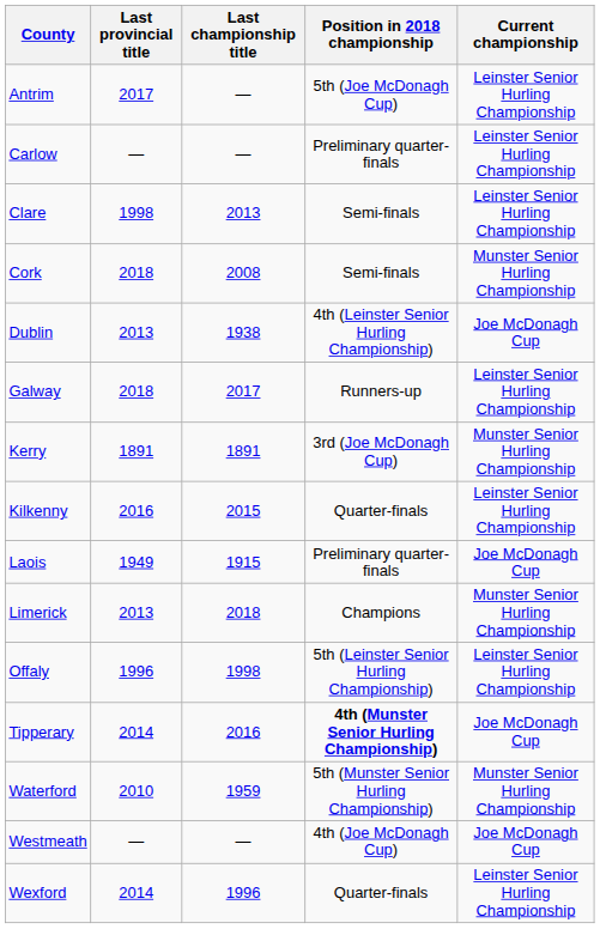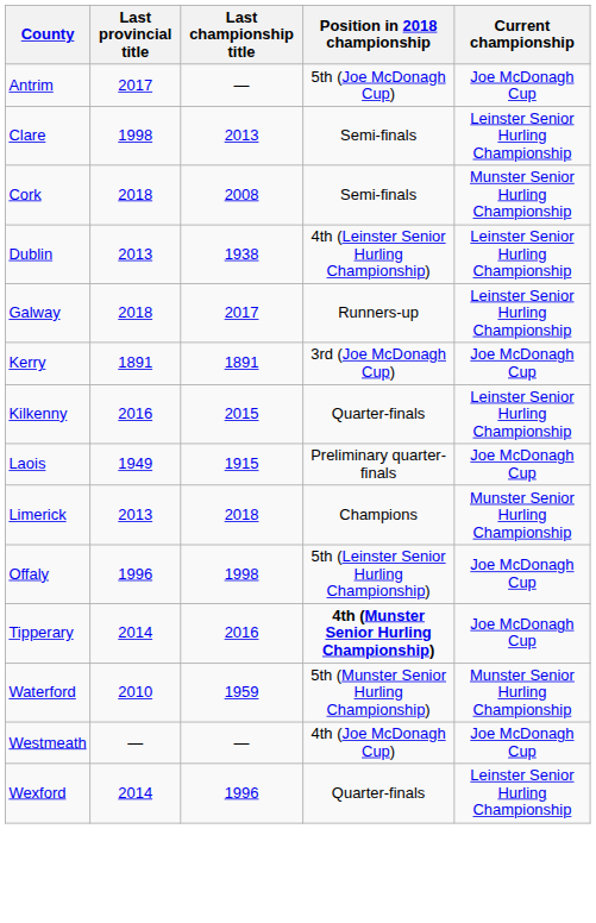 <table class="wikitable sortable" style="text-align:center">
 <tr>
 <th><a href='#'>County</a></th>
 <th>Last provincial title</th>
 <th>Last championship title</th>
 <th>Position in <a href='#'>2018</a> championship</th>
 <th>Current championship</th>
 </tr>
 <tr>
 <td style="text-align:left"> <a href='#'>Antrim</a></td>
 <td><a href='#'>2017</a></td>
 <td>—</td>
 <td>5th (<a href='#'>Joe McDonagh Cup</a>)</td>
-<td><a href='#'>Leinster Senior Hurling Championship</a></td>
-</tr>
-<tr>
-<td style="text-align:left"> <a href='#'>Carlow</a></td>
-<td>—</td>
-<td>—</td>
-<td>Preliminary quarter-finals</td>
-<td><a href='#'>Leinster Senior Hurling Championship</a></td>
+<td><a href='#'>Joe McDonagh Cup</a></td>
 </tr>
 <tr>
 <td style="text-align:left"> <a href='#'>Clare</a></td>
 <td><a href='#'>1998</a></td>
 <td><a href='#'>2013</a></td>
 <td>Semi-finals</td>
 <td><a href='#'>Leinster Senior Hurling Championship</a></td>
 </tr>
 <tr>
 <td style="text-align:left"> <a href='#'>Cork</a></td>
 <td><a href='#'>2018</a></td>
 <td><a href='#'>2008</a></td>
 <td>Semi-finals</td>
 <td><a href='#'>Munster Senior Hurling Championship</a></td>
 </tr>
 <tr>
 <td style="text-align:left"> <a href='#'>Dublin</a></td>
 <td><a href='#'>2013</a></td>
 <td><a href='#'>1938</a></td>
 <td>4th (<a href='#'>Leinster Senior Hurling Championship</a>)</td>
-<td><a href='#'>Joe McDonagh Cup</a></td>
+<td><a href='#'>Leinster Senior Hurling Championship</a></td>
 </tr>
 <tr>
 <td style="text-align:left"> <a href='#'>Galway</a></td>
 <td><a href='#'>2018</a></td>
 <td><a href='#'>2017</a></td>
 <td>Runners-up</td>
 <td><a href='#'>Leinster Senior Hurling Championship</a></td>
 </tr>
 <tr>
 <td style="text-align:left"> <a href='#'>Kerry</a></td>
 <td><a href='#'>1891</a></td>
 <td><a href='#'>1891</a></td>
 <td>3rd (<a href='#'>Joe McDonagh Cup</a>)</td>
-<td><a href='#'>Munster Senior Hurling Championship</a></td>
+<td><a href='#'>Joe McDonagh Cup</a></td>
 </tr>
 <tr>
 <td style="text-align:left"> <a href='#'>Kilkenny</a></td>
 <td><a href='#'>2016</a></td>
 <td><a href='#'>2015</a></td>
 <td>Quarter-finals</td>
 <td><a href='#'>Leinster Senior Hurling Championship</a></td>
 </tr>
 <tr>
 <td style="text-align:left"> <a href='#'>Laois</a></td>
 <td><a href='#'>1949</a></td>
 <td><a href='#'>1915</a></td>
 <td>Preliminary quarter-finals</td>
 <td><a href='#'>Joe McDonagh Cup</a></td>
 </tr>
 <tr>
 <td style="text-align:left"> <a href='#'>Limerick</a></td>
 <td><a href='#'>2013</a></td>
 <td><a href='#'>2018</a></td>
 <td>Champions</td>
 <td><a href='#'>Munster Senior Hurling Championship</a></td>
 </tr>
 <tr>
 <td style="text-align:left"> <a href='#'>Offaly</a></td>
 <td><a href='#'>1996</a></td>
 <td><a href='#'>1998</a></td>
 <td>5th (<a href='#'>Leinster Senior Hurling Championship</a>)</td>
-<td><a href='#'>Leinster Senior Hurling Championship</a></td>
+<td><a href='#'>Joe McDonagh Cup</a></td>
 </tr>
 <tr>
 <td style="text-align:left"> <a href='#'>Tipperary</a></td>
 <td><a href='#'>2014</a></td>
 <td><a href='#'>2016</a></td>
 <td><strong>4th (<a href='#'>Munster Senior Hurling Championship</a>)</strong></td>
 <td><a href='#'>Joe McDonagh Cup</a></td>
 </tr>
 <tr>
 <td style="text-align:left"> <a href='#'>Waterford</a></td>
 <td><a href='#'>2010</a></td>
 <td><a href='#'>1959</a></td>
 <td>5th (<a href='#'>Munster Senior Hurling Championship</a>)</td>
 <td><a href='#'>Munster Senior Hurling Championship</a></td>
 </tr>
 <tr>
 <td style="text-align:left"> <a href='#'>Westmeath</a></td>
 <td>—</td>
 <td>—</td>
 <td>4th (<a href='#'>Joe McDonagh Cup</a>)</td>
 <td><a href='#'>Joe McDonagh Cup</a></td>
 </tr>
 <tr>
 <td style="text-align:left"> <a href='#'>Wexford</a></td>
 <td><a href='#'>2014</a></td>
 <td><a href='#'>1996</a></td>
 <td>Quarter-finals</td>
 <td><a href='#'>Leinster Senior Hurling Championship</a></td>
 </tr>
 </table>
